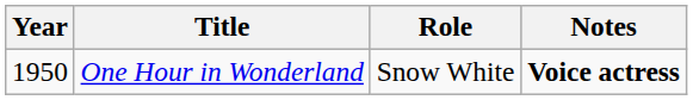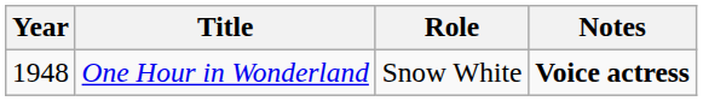 <table class="wikitable">
 <tr>
 <th>Year</th>
 <th>Title</th>
 <th>Role</th>
 <th>Notes</th>
 </tr>
 <tr>
-<td>1950</td>
+<td>1948</td>
 <td><em><a href='#'>One Hour in Wonderland</a></em></td>
 <td>Snow White</td>
 <td><strong>Voice actress</strong></td>
 </tr>
 </table>
